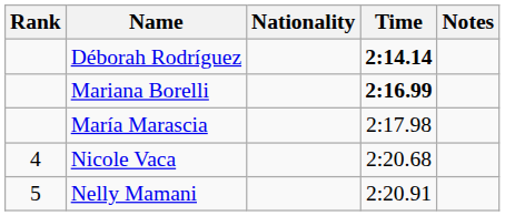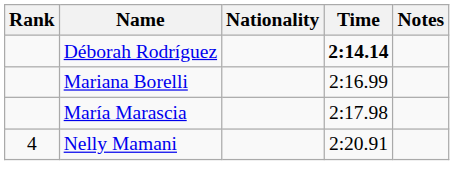 <table class="wikitable sortable" style="text-align:center">
 <tr>
 <th>Rank</th>
 <th>Name</th>
 <th>Nationality</th>
 <th>Time</th>
 <th>Notes</th>
 </tr>
 <tr>
 <td></td>
 <td align=left><a href='#'>Déborah Rodríguez</a></td>
 <td align=left></td>
 <td><strong>2:14.14</strong></td>
 <td></td>
 </tr>
 <tr>
 <td></td>
 <td align=left><a href='#'>Mariana Borelli</a></td>
 <td align=left></td>
-<td><strong>2:16.99</strong></td>
+<td>2:16.99</td>
 <td></td>
 </tr>
 <tr>
 <td></td>
 <td align=left><a href='#'>María Marascia</a></td>
 <td align=left></td>
 <td>2:17.98</td>
 <td></td>
 </tr>
 <tr>
 <td>4</td>
-<td align=left><a href='#'>Nicole Vaca</a></td>
-<td align=left></td>
-<td>2:20.68</td>
-<td></td>
-</tr>
-<tr>
-<td>5</td>
 <td align=left><a href='#'>Nelly Mamani</a></td>
 <td align=left></td>
 <td>2:20.91</td>
 <td></td>
 </tr>
 </table>
